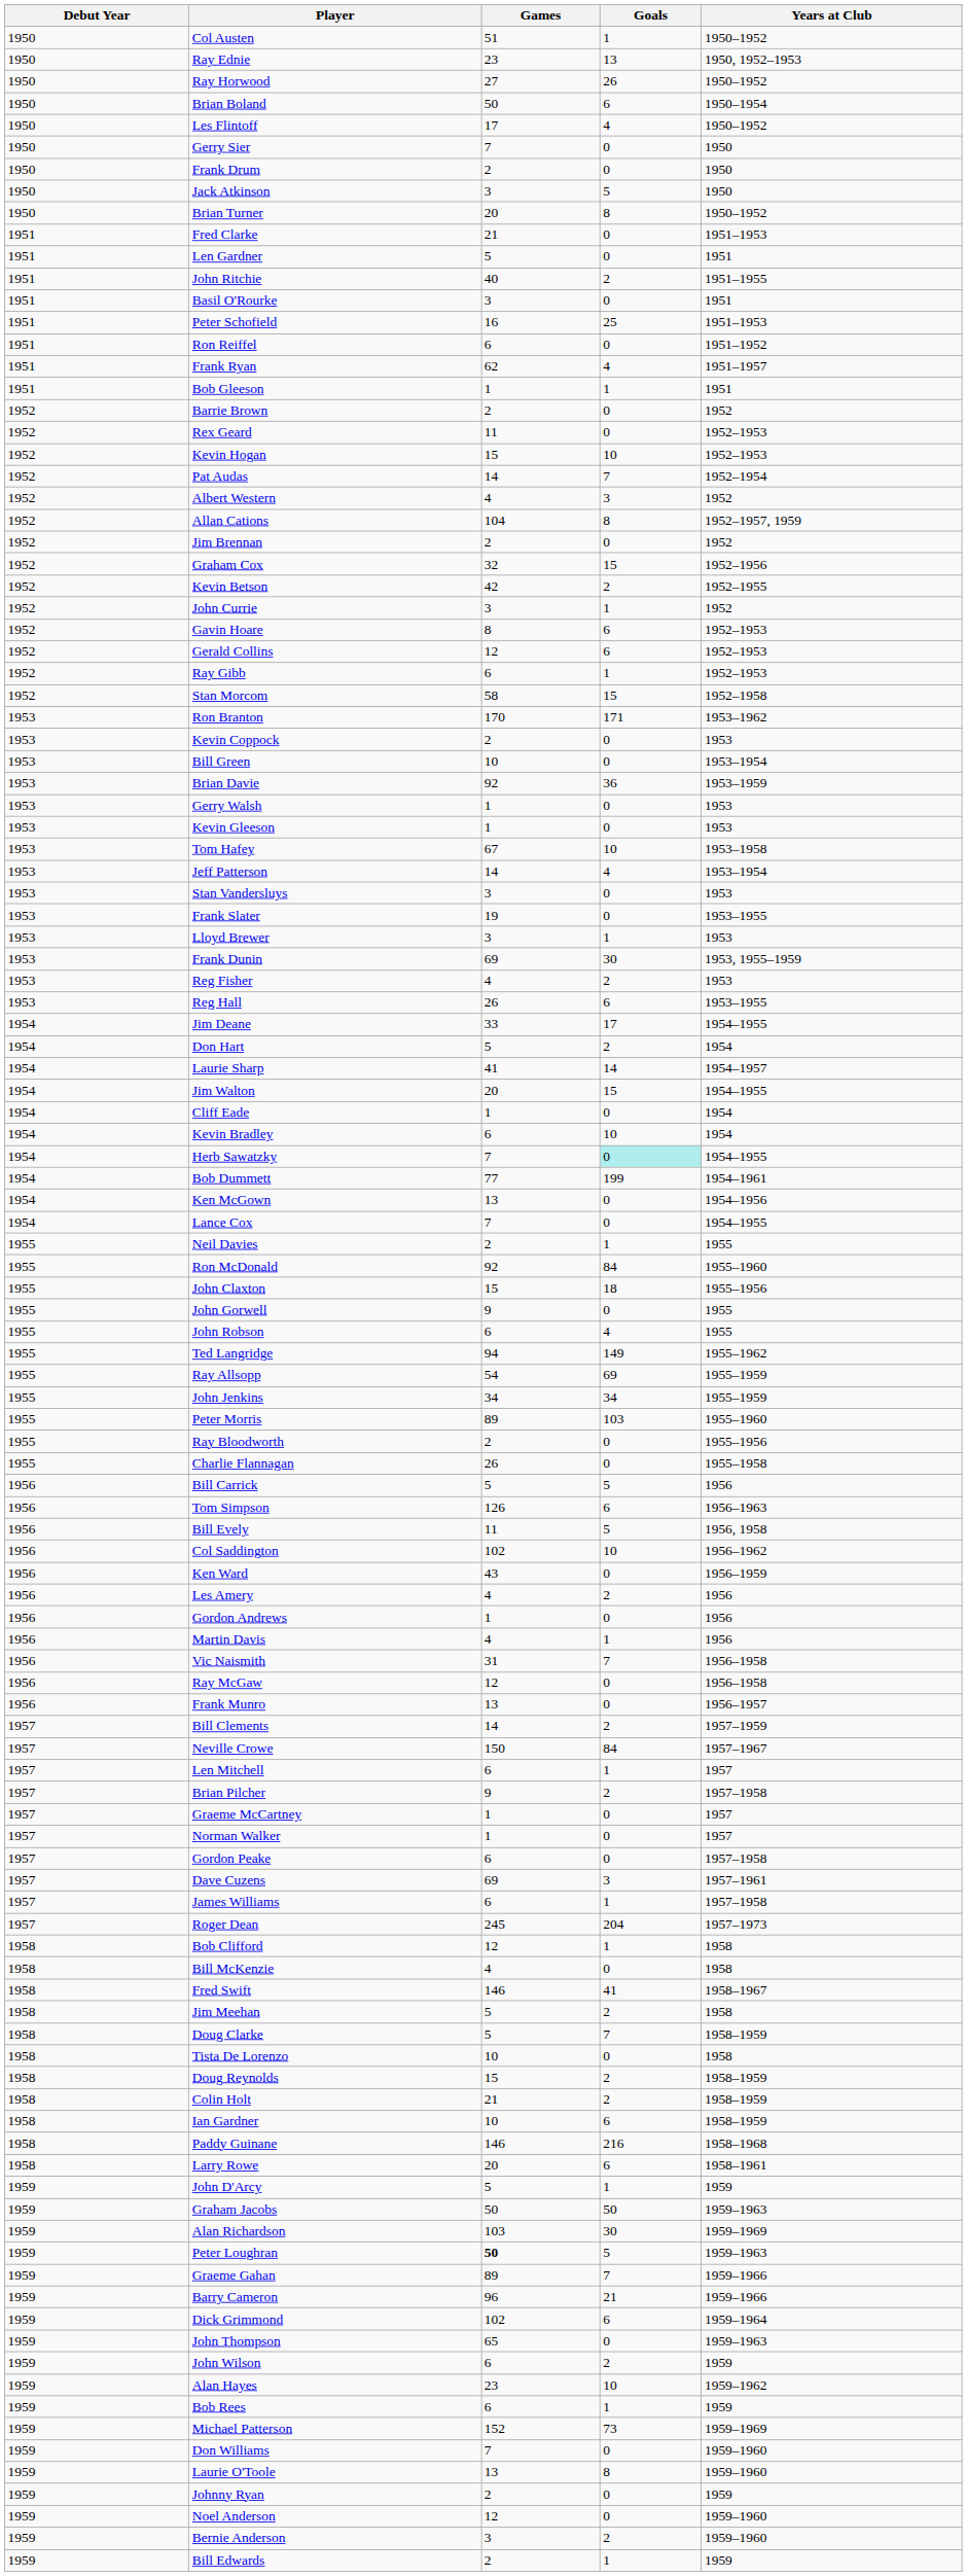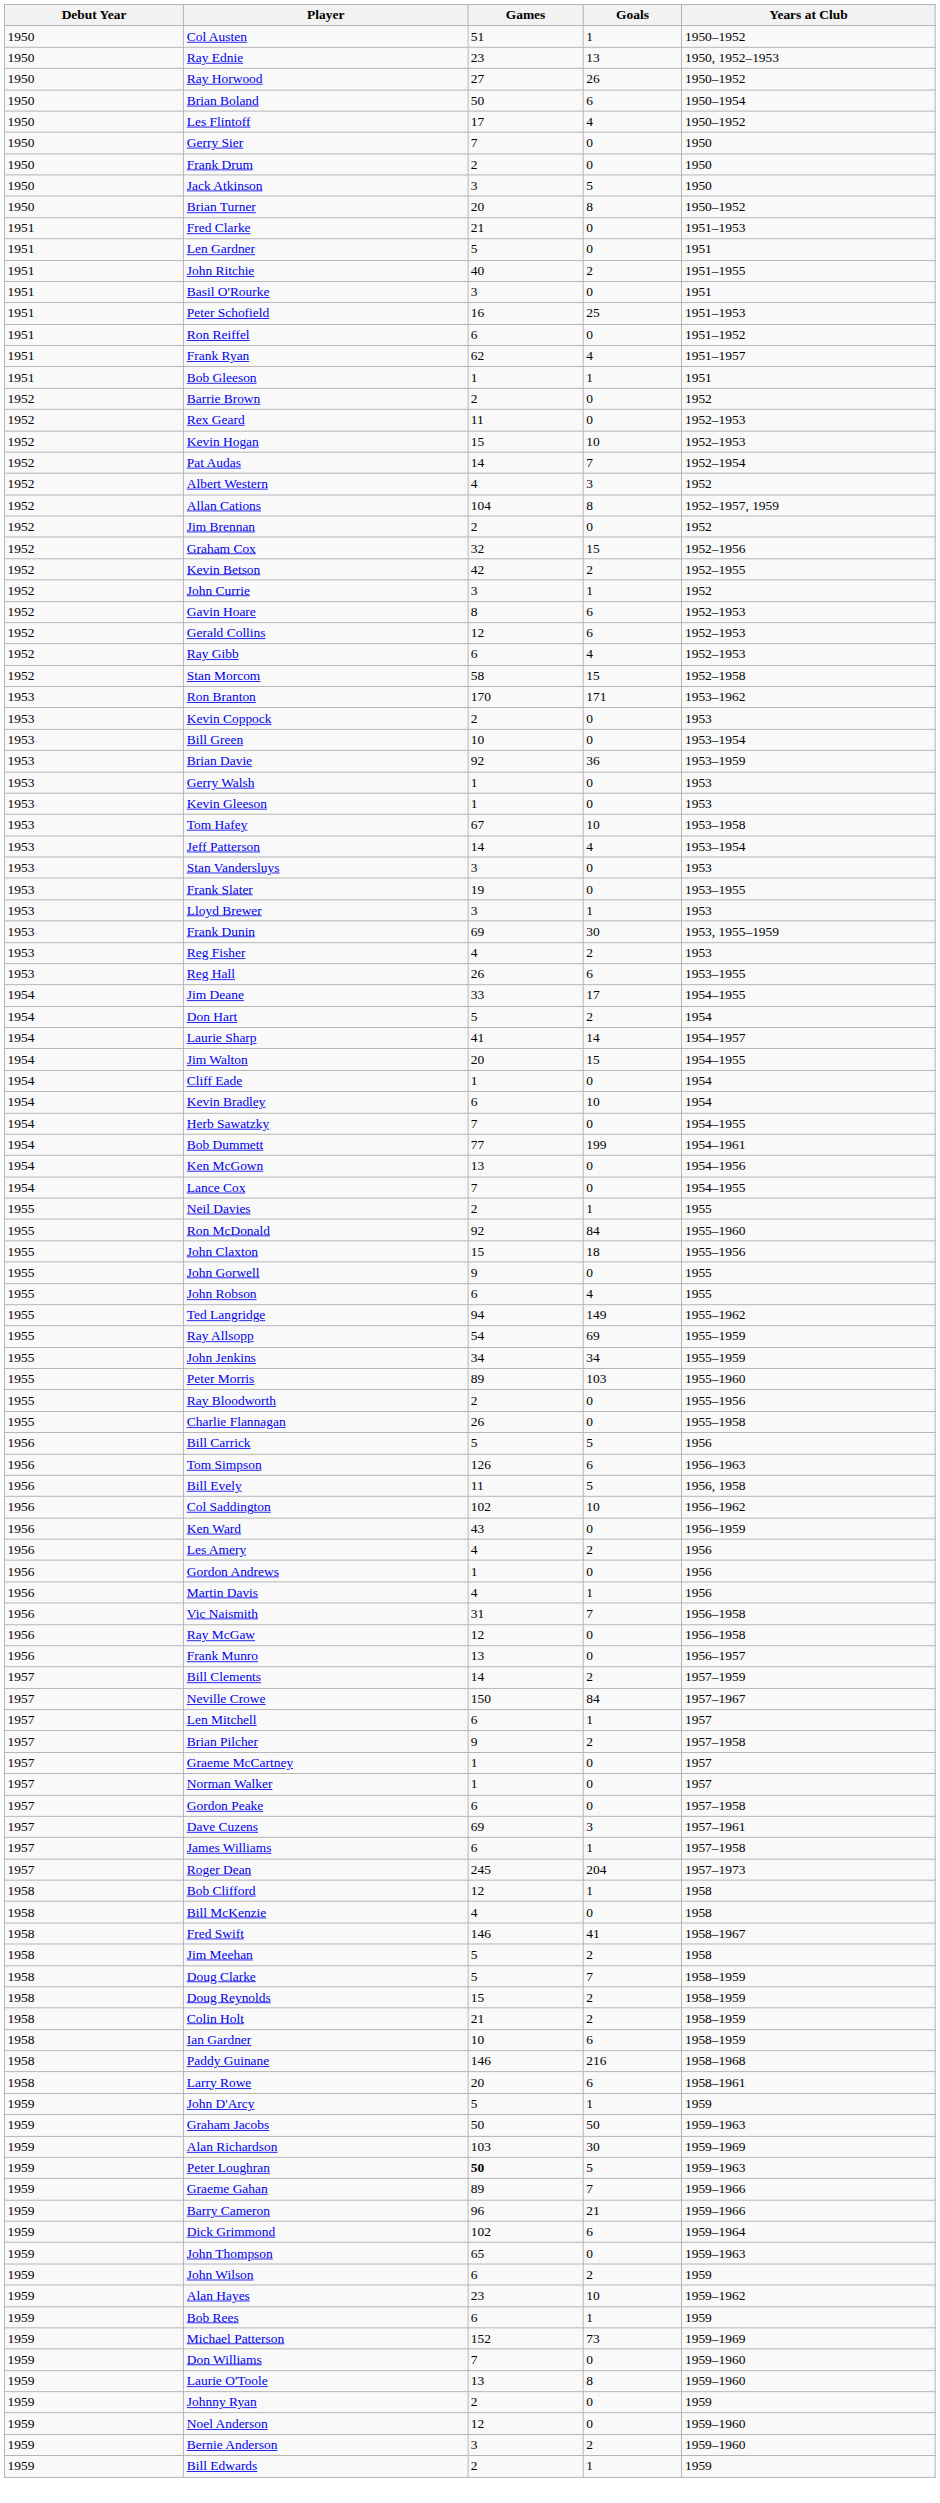 <table class="wikitable" style="width:70%;">
 <tr style="background:#87cefa;">
 <th>Debut Year</th>
 <th>Player</th>
 <th>Games</th>
 <th>Goals</th>
 <th>Years at Club</th>
 </tr>
 <tr>
 <td>1950</td>
 <td><a href='#'>Col Austen</a></td>
 <td>51</td>
 <td>1</td>
 <td>1950–1952</td>
 </tr>
 <tr>
 <td>1950</td>
 <td><a href='#'>Ray Ednie</a></td>
 <td>23</td>
 <td>13</td>
 <td>1950, 1952–1953</td>
 </tr>
 <tr>
 <td>1950</td>
 <td><a href='#'>Ray Horwood</a></td>
 <td>27</td>
 <td>26</td>
 <td>1950–1952</td>
 </tr>
 <tr>
 <td>1950</td>
 <td><a href='#'>Brian Boland</a></td>
 <td>50</td>
 <td>6</td>
 <td>1950–1954</td>
 </tr>
 <tr>
 <td>1950</td>
 <td><a href='#'>Les Flintoff</a></td>
 <td>17</td>
 <td>4</td>
 <td>1950–1952</td>
 </tr>
 <tr>
 <td>1950</td>
 <td><a href='#'>Gerry Sier</a></td>
 <td>7</td>
 <td>0</td>
 <td>1950</td>
 </tr>
 <tr>
 <td>1950</td>
 <td><a href='#'>Frank Drum</a></td>
 <td>2</td>
 <td>0</td>
 <td>1950</td>
 </tr>
 <tr>
 <td>1950</td>
 <td><a href='#'>Jack Atkinson</a></td>
 <td>3</td>
 <td>5</td>
 <td>1950</td>
 </tr>
 <tr>
 <td>1950</td>
 <td><a href='#'>Brian Turner</a></td>
 <td>20</td>
 <td>8</td>
 <td>1950–1952</td>
 </tr>
 <tr>
 <td>1951</td>
 <td><a href='#'>Fred Clarke</a></td>
 <td>21</td>
 <td>0</td>
 <td>1951–1953</td>
 </tr>
 <tr>
 <td>1951</td>
 <td><a href='#'>Len Gardner</a></td>
 <td>5</td>
 <td>0</td>
 <td>1951</td>
 </tr>
 <tr>
 <td>1951</td>
 <td><a href='#'>John Ritchie</a></td>
 <td>40</td>
 <td>2</td>
 <td>1951–1955</td>
 </tr>
 <tr>
 <td>1951</td>
 <td><a href='#'>Basil O'Rourke</a></td>
 <td>3</td>
 <td>0</td>
 <td>1951</td>
 </tr>
 <tr>
 <td>1951</td>
 <td><a href='#'>Peter Schofield</a></td>
 <td>16</td>
 <td>25</td>
 <td>1951–1953</td>
 </tr>
 <tr>
 <td>1951</td>
 <td><a href='#'>Ron Reiffel</a></td>
 <td>6</td>
 <td>0</td>
 <td>1951–1952</td>
 </tr>
 <tr>
 <td>1951</td>
 <td><a href='#'>Frank Ryan</a></td>
 <td>62</td>
 <td>4</td>
 <td>1951–1957</td>
 </tr>
 <tr>
 <td>1951</td>
 <td><a href='#'>Bob Gleeson</a></td>
 <td>1</td>
 <td>1</td>
 <td>1951</td>
 </tr>
 <tr>
 <td>1952</td>
 <td><a href='#'>Barrie Brown</a></td>
 <td>2</td>
 <td>0</td>
 <td>1952</td>
 </tr>
 <tr>
 <td>1952</td>
 <td><a href='#'>Rex Geard</a></td>
 <td>11</td>
 <td>0</td>
 <td>1952–1953</td>
 </tr>
 <tr>
 <td>1952</td>
 <td><a href='#'>Kevin Hogan</a></td>
 <td>15</td>
 <td>10</td>
 <td>1952–1953</td>
 </tr>
 <tr>
 <td>1952</td>
 <td><a href='#'>Pat Audas</a></td>
 <td>14</td>
 <td>7</td>
 <td>1952–1954</td>
 </tr>
 <tr>
 <td>1952</td>
 <td><a href='#'>Albert Western</a></td>
 <td>4</td>
 <td>3</td>
 <td>1952</td>
 </tr>
 <tr>
 <td>1952</td>
 <td><a href='#'>Allan Cations</a></td>
 <td>104</td>
 <td>8</td>
 <td>1952–1957, 1959</td>
 </tr>
 <tr>
 <td>1952</td>
 <td><a href='#'>Jim Brennan</a></td>
 <td>2</td>
 <td>0</td>
 <td>1952</td>
 </tr>
 <tr>
 <td>1952</td>
 <td><a href='#'>Graham Cox</a></td>
 <td>32</td>
 <td>15</td>
 <td>1952–1956</td>
 </tr>
 <tr>
 <td>1952</td>
 <td><a href='#'>Kevin Betson</a></td>
 <td>42</td>
 <td>2</td>
 <td>1952–1955</td>
 </tr>
 <tr>
 <td>1952</td>
 <td><a href='#'>John Currie</a></td>
 <td>3</td>
 <td>1</td>
 <td>1952</td>
 </tr>
 <tr>
 <td>1952</td>
 <td><a href='#'>Gavin Hoare</a></td>
 <td>8</td>
 <td>6</td>
 <td>1952–1953</td>
 </tr>
 <tr>
 <td>1952</td>
 <td><a href='#'>Gerald Collins</a></td>
 <td>12</td>
 <td>6</td>
 <td>1952–1953</td>
 </tr>
 <tr>
 <td>1952</td>
 <td><a href='#'>Ray Gibb</a></td>
 <td>6</td>
-<td>1</td>
+<td>4</td>
 <td>1952–1953</td>
 </tr>
 <tr>
 <td>1952</td>
 <td><a href='#'>Stan Morcom</a></td>
 <td>58</td>
 <td>15</td>
 <td>1952–1958</td>
 </tr>
 <tr>
 <td>1953</td>
 <td><a href='#'>Ron Branton</a></td>
 <td>170</td>
 <td>171</td>
 <td>1953–1962</td>
 </tr>
 <tr>
 <td>1953</td>
 <td><a href='#'>Kevin Coppock</a></td>
 <td>2</td>
 <td>0</td>
 <td>1953</td>
 </tr>
 <tr>
 <td>1953</td>
 <td><a href='#'>Bill Green</a></td>
 <td>10</td>
 <td>0</td>
 <td>1953–1954</td>
 </tr>
 <tr>
 <td>1953</td>
 <td><a href='#'>Brian Davie</a></td>
 <td>92</td>
 <td>36</td>
 <td>1953–1959</td>
 </tr>
 <tr>
 <td>1953</td>
 <td><a href='#'>Gerry Walsh</a></td>
 <td>1</td>
 <td>0</td>
 <td>1953</td>
 </tr>
 <tr>
 <td>1953</td>
 <td><a href='#'>Kevin Gleeson</a></td>
 <td>1</td>
 <td>0</td>
 <td>1953</td>
 </tr>
 <tr>
 <td>1953</td>
 <td><a href='#'>Tom Hafey</a></td>
 <td>67</td>
 <td>10</td>
 <td>1953–1958</td>
 </tr>
 <tr>
 <td>1953</td>
 <td><a href='#'>Jeff Patterson</a></td>
 <td>14</td>
 <td>4</td>
 <td>1953–1954</td>
 </tr>
 <tr>
 <td>1953</td>
 <td><a href='#'>Stan Vandersluys</a></td>
 <td>3</td>
 <td>0</td>
 <td>1953</td>
 </tr>
 <tr>
 <td>1953</td>
 <td><a href='#'>Frank Slater</a></td>
 <td>19</td>
 <td>0</td>
 <td>1953–1955</td>
 </tr>
 <tr>
 <td>1953</td>
 <td><a href='#'>Lloyd Brewer</a></td>
 <td>3</td>
 <td>1</td>
 <td>1953</td>
 </tr>
 <tr>
 <td>1953</td>
 <td><a href='#'>Frank Dunin</a></td>
 <td>69</td>
 <td>30</td>
 <td>1953, 1955–1959</td>
 </tr>
 <tr>
 <td>1953</td>
 <td><a href='#'>Reg Fisher</a></td>
 <td>4</td>
 <td>2</td>
 <td>1953</td>
 </tr>
 <tr>
 <td>1953</td>
 <td><a href='#'>Reg Hall</a></td>
 <td>26</td>
 <td>6</td>
 <td>1953–1955</td>
 </tr>
 <tr>
 <td>1954</td>
 <td><a href='#'>Jim Deane</a></td>
 <td>33</td>
 <td>17</td>
 <td>1954–1955</td>
 </tr>
 <tr>
 <td>1954</td>
 <td><a href='#'>Don Hart</a></td>
 <td>5</td>
 <td>2</td>
 <td>1954</td>
 </tr>
 <tr>
 <td>1954</td>
 <td><a href='#'>Laurie Sharp</a></td>
 <td>41</td>
 <td>14</td>
 <td>1954–1957</td>
 </tr>
 <tr>
 <td>1954</td>
 <td><a href='#'>Jim Walton</a></td>
 <td>20</td>
 <td>15</td>
 <td>1954–1955</td>
 </tr>
 <tr>
 <td>1954</td>
 <td><a href='#'>Cliff Eade</a></td>
 <td>1</td>
 <td>0</td>
 <td>1954</td>
 </tr>
 <tr>
 <td>1954</td>
 <td><a href='#'>Kevin Bradley</a></td>
 <td>6</td>
 <td>10</td>
 <td>1954</td>
 </tr>
 <tr>
 <td>1954</td>
 <td><a href='#'>Herb Sawatzky</a></td>
 <td>7</td>
-<td style="background: paleturquoise;">0</td>
+<td>0</td>
 <td>1954–1955</td>
 </tr>
 <tr>
 <td>1954</td>
 <td><a href='#'>Bob Dummett</a></td>
 <td>77</td>
 <td>199</td>
 <td>1954–1961</td>
 </tr>
 <tr>
 <td>1954</td>
 <td><a href='#'>Ken McGown</a></td>
 <td>13</td>
 <td>0</td>
 <td>1954–1956</td>
 </tr>
 <tr>
 <td>1954</td>
 <td><a href='#'>Lance Cox</a></td>
 <td>7</td>
 <td>0</td>
 <td>1954–1955</td>
 </tr>
 <tr>
 <td>1955</td>
 <td><a href='#'>Neil Davies</a></td>
 <td>2</td>
 <td>1</td>
 <td>1955</td>
 </tr>
 <tr>
 <td>1955</td>
 <td><a href='#'>Ron McDonald</a></td>
 <td>92</td>
 <td>84</td>
 <td>1955–1960</td>
 </tr>
 <tr>
 <td>1955</td>
 <td><a href='#'>John Claxton</a></td>
 <td>15</td>
 <td>18</td>
 <td>1955–1956</td>
 </tr>
 <tr>
 <td>1955</td>
 <td><a href='#'>John Gorwell</a></td>
 <td>9</td>
 <td>0</td>
 <td>1955</td>
 </tr>
 <tr>
 <td>1955</td>
 <td><a href='#'>John Robson</a></td>
 <td>6</td>
 <td>4</td>
 <td>1955</td>
 </tr>
 <tr>
 <td>1955</td>
 <td><a href='#'>Ted Langridge</a></td>
 <td>94</td>
 <td>149</td>
 <td>1955–1962</td>
 </tr>
 <tr>
 <td>1955</td>
 <td><a href='#'>Ray Allsopp</a></td>
 <td>54</td>
 <td>69</td>
 <td>1955–1959</td>
 </tr>
 <tr>
 <td>1955</td>
 <td><a href='#'>John Jenkins</a></td>
 <td>34</td>
 <td>34</td>
 <td>1955–1959</td>
 </tr>
 <tr>
 <td>1955</td>
 <td><a href='#'>Peter Morris</a></td>
 <td>89</td>
 <td>103</td>
 <td>1955–1960</td>
 </tr>
 <tr>
 <td>1955</td>
 <td><a href='#'>Ray Bloodworth</a></td>
 <td>2</td>
 <td>0</td>
 <td>1955–1956</td>
 </tr>
 <tr>
 <td>1955</td>
 <td><a href='#'>Charlie Flannagan</a></td>
 <td>26</td>
 <td>0</td>
 <td>1955–1958</td>
 </tr>
 <tr>
 <td>1956</td>
 <td><a href='#'>Bill Carrick</a></td>
 <td>5</td>
 <td>5</td>
 <td>1956</td>
 </tr>
 <tr>
 <td>1956</td>
 <td><a href='#'>Tom Simpson</a></td>
 <td>126</td>
 <td>6</td>
 <td>1956–1963</td>
 </tr>
 <tr>
 <td>1956</td>
 <td><a href='#'>Bill Evely</a></td>
 <td>11</td>
 <td>5</td>
 <td>1956, 1958</td>
 </tr>
 <tr>
 <td>1956</td>
 <td><a href='#'>Col Saddington</a></td>
 <td>102</td>
 <td>10</td>
 <td>1956–1962</td>
 </tr>
 <tr>
 <td>1956</td>
 <td><a href='#'>Ken Ward</a></td>
 <td>43</td>
 <td>0</td>
 <td>1956–1959</td>
 </tr>
 <tr>
 <td>1956</td>
 <td><a href='#'>Les Amery</a></td>
 <td>4</td>
 <td>2</td>
 <td>1956</td>
 </tr>
 <tr>
 <td>1956</td>
 <td><a href='#'>Gordon Andrews</a></td>
 <td>1</td>
 <td>0</td>
 <td>1956</td>
 </tr>
 <tr>
 <td>1956</td>
 <td><a href='#'>Martin Davis</a></td>
 <td>4</td>
 <td>1</td>
 <td>1956</td>
 </tr>
 <tr>
 <td>1956</td>
 <td><a href='#'>Vic Naismith</a></td>
 <td>31</td>
 <td>7</td>
 <td>1956–1958</td>
 </tr>
 <tr>
 <td>1956</td>
 <td><a href='#'>Ray McGaw</a></td>
 <td>12</td>
 <td>0</td>
 <td>1956–1958</td>
 </tr>
 <tr>
 <td>1956</td>
 <td><a href='#'>Frank Munro</a></td>
 <td>13</td>
 <td>0</td>
 <td>1956–1957</td>
 </tr>
 <tr>
 <td>1957</td>
 <td><a href='#'>Bill Clements</a></td>
 <td>14</td>
 <td>2</td>
 <td>1957–1959</td>
 </tr>
 <tr>
 <td>1957</td>
 <td><a href='#'>Neville Crowe</a></td>
 <td>150</td>
 <td>84</td>
 <td>1957–1967</td>
 </tr>
 <tr>
 <td>1957</td>
 <td><a href='#'>Len Mitchell</a></td>
 <td>6</td>
 <td>1</td>
 <td>1957</td>
 </tr>
 <tr>
 <td>1957</td>
 <td><a href='#'>Brian Pilcher</a></td>
 <td>9</td>
 <td>2</td>
 <td>1957–1958</td>
 </tr>
 <tr>
 <td>1957</td>
 <td><a href='#'>Graeme McCartney</a></td>
 <td>1</td>
 <td>0</td>
 <td>1957</td>
 </tr>
 <tr>
 <td>1957</td>
 <td><a href='#'>Norman Walker</a></td>
 <td>1</td>
 <td>0</td>
 <td>1957</td>
 </tr>
 <tr>
 <td>1957</td>
 <td><a href='#'>Gordon Peake</a></td>
 <td>6</td>
 <td>0</td>
 <td>1957–1958</td>
 </tr>
 <tr>
 <td>1957</td>
 <td><a href='#'>Dave Cuzens</a></td>
 <td>69</td>
 <td>3</td>
 <td>1957–1961</td>
 </tr>
 <tr>
 <td>1957</td>
 <td><a href='#'>James Williams</a></td>
 <td>6</td>
 <td>1</td>
 <td>1957–1958</td>
 </tr>
 <tr>
 <td>1957</td>
 <td><a href='#'>Roger Dean</a></td>
 <td>245</td>
 <td>204</td>
 <td>1957–1973</td>
 </tr>
 <tr>
 <td>1958</td>
 <td><a href='#'>Bob Clifford</a></td>
 <td>12</td>
 <td>1</td>
 <td>1958</td>
 </tr>
 <tr>
 <td>1958</td>
 <td><a href='#'>Bill McKenzie</a></td>
 <td>4</td>
 <td>0</td>
 <td>1958</td>
 </tr>
 <tr>
 <td>1958</td>
 <td><a href='#'>Fred Swift</a></td>
 <td>146</td>
 <td>41</td>
 <td>1958–1967</td>
 </tr>
 <tr>
 <td>1958</td>
 <td><a href='#'>Jim Meehan</a></td>
 <td>5</td>
 <td>2</td>
 <td>1958</td>
 </tr>
 <tr>
 <td>1958</td>
 <td><a href='#'>Doug Clarke</a></td>
 <td>5</td>
 <td>7</td>
 <td>1958–1959</td>
 </tr>
 <tr>
 <td>1958</td>
-<td><a href='#'>Tista De Lorenzo</a></td>
-<td>10</td>
-<td>0</td>
-<td>1958</td>
-</tr>
-<tr>
-<td>1958</td>
 <td><a href='#'>Doug Reynolds</a></td>
 <td>15</td>
 <td>2</td>
 <td>1958–1959</td>
 </tr>
 <tr>
 <td>1958</td>
 <td><a href='#'>Colin Holt</a></td>
 <td>21</td>
 <td>2</td>
 <td>1958–1959</td>
 </tr>
 <tr>
 <td>1958</td>
 <td><a href='#'>Ian Gardner</a></td>
 <td>10</td>
 <td>6</td>
 <td>1958–1959</td>
 </tr>
 <tr>
 <td>1958</td>
 <td><a href='#'>Paddy Guinane</a></td>
 <td>146</td>
 <td>216</td>
 <td>1958–1968</td>
 </tr>
 <tr>
 <td>1958</td>
 <td><a href='#'>Larry Rowe</a></td>
 <td>20</td>
 <td>6</td>
 <td>1958–1961</td>
 </tr>
 <tr>
 <td>1959</td>
 <td><a href='#'>John D'Arcy</a></td>
 <td>5</td>
 <td>1</td>
 <td>1959</td>
 </tr>
 <tr>
 <td>1959</td>
 <td><a href='#'>Graham Jacobs</a></td>
 <td>50</td>
 <td>50</td>
 <td>1959–1963</td>
 </tr>
 <tr>
 <td>1959</td>
 <td><a href='#'>Alan Richardson</a></td>
 <td>103</td>
 <td>30</td>
 <td>1959–1969</td>
 </tr>
 <tr>
 <td>1959</td>
 <td><a href='#'>Peter Loughran</a></td>
 <td><strong>50</strong></td>
 <td>5</td>
 <td>1959–1963</td>
 </tr>
 <tr>
 <td>1959</td>
 <td><a href='#'>Graeme Gahan</a></td>
 <td>89</td>
 <td>7</td>
 <td>1959–1966</td>
 </tr>
 <tr>
 <td>1959</td>
 <td><a href='#'>Barry Cameron</a></td>
 <td>96</td>
 <td>21</td>
 <td>1959–1966</td>
 </tr>
 <tr>
 <td>1959</td>
 <td><a href='#'>Dick Grimmond</a></td>
 <td>102</td>
 <td>6</td>
 <td>1959–1964</td>
 </tr>
 <tr>
 <td>1959</td>
 <td><a href='#'>John Thompson</a></td>
 <td>65</td>
 <td>0</td>
 <td>1959–1963</td>
 </tr>
 <tr>
 <td>1959</td>
 <td><a href='#'>John Wilson</a></td>
 <td>6</td>
 <td>2</td>
 <td>1959</td>
 </tr>
 <tr>
 <td>1959</td>
 <td><a href='#'>Alan Hayes</a></td>
 <td>23</td>
 <td>10</td>
 <td>1959–1962</td>
 </tr>
 <tr>
 <td>1959</td>
 <td><a href='#'>Bob Rees</a></td>
 <td>6</td>
 <td>1</td>
 <td>1959</td>
 </tr>
 <tr>
 <td>1959</td>
 <td><a href='#'>Michael Patterson</a></td>
 <td>152</td>
 <td>73</td>
 <td>1959–1969</td>
 </tr>
 <tr>
 <td>1959</td>
 <td><a href='#'>Don Williams</a></td>
 <td>7</td>
 <td>0</td>
 <td>1959–1960</td>
 </tr>
 <tr>
 <td>1959</td>
 <td><a href='#'>Laurie O'Toole</a></td>
 <td>13</td>
 <td>8</td>
 <td>1959–1960</td>
 </tr>
 <tr>
 <td>1959</td>
 <td><a href='#'>Johnny Ryan</a></td>
 <td>2</td>
 <td>0</td>
 <td>1959</td>
 </tr>
 <tr>
 <td>1959</td>
 <td><a href='#'>Noel Anderson</a></td>
 <td>12</td>
 <td>0</td>
 <td>1959–1960</td>
 </tr>
 <tr>
 <td>1959</td>
 <td><a href='#'>Bernie Anderson</a></td>
 <td>3</td>
 <td>2</td>
 <td>1959–1960</td>
 </tr>
 <tr>
 <td>1959</td>
 <td><a href='#'>Bill Edwards</a></td>
 <td>2</td>
 <td>1</td>
 <td>1959</td>
 </tr>
 </table>
